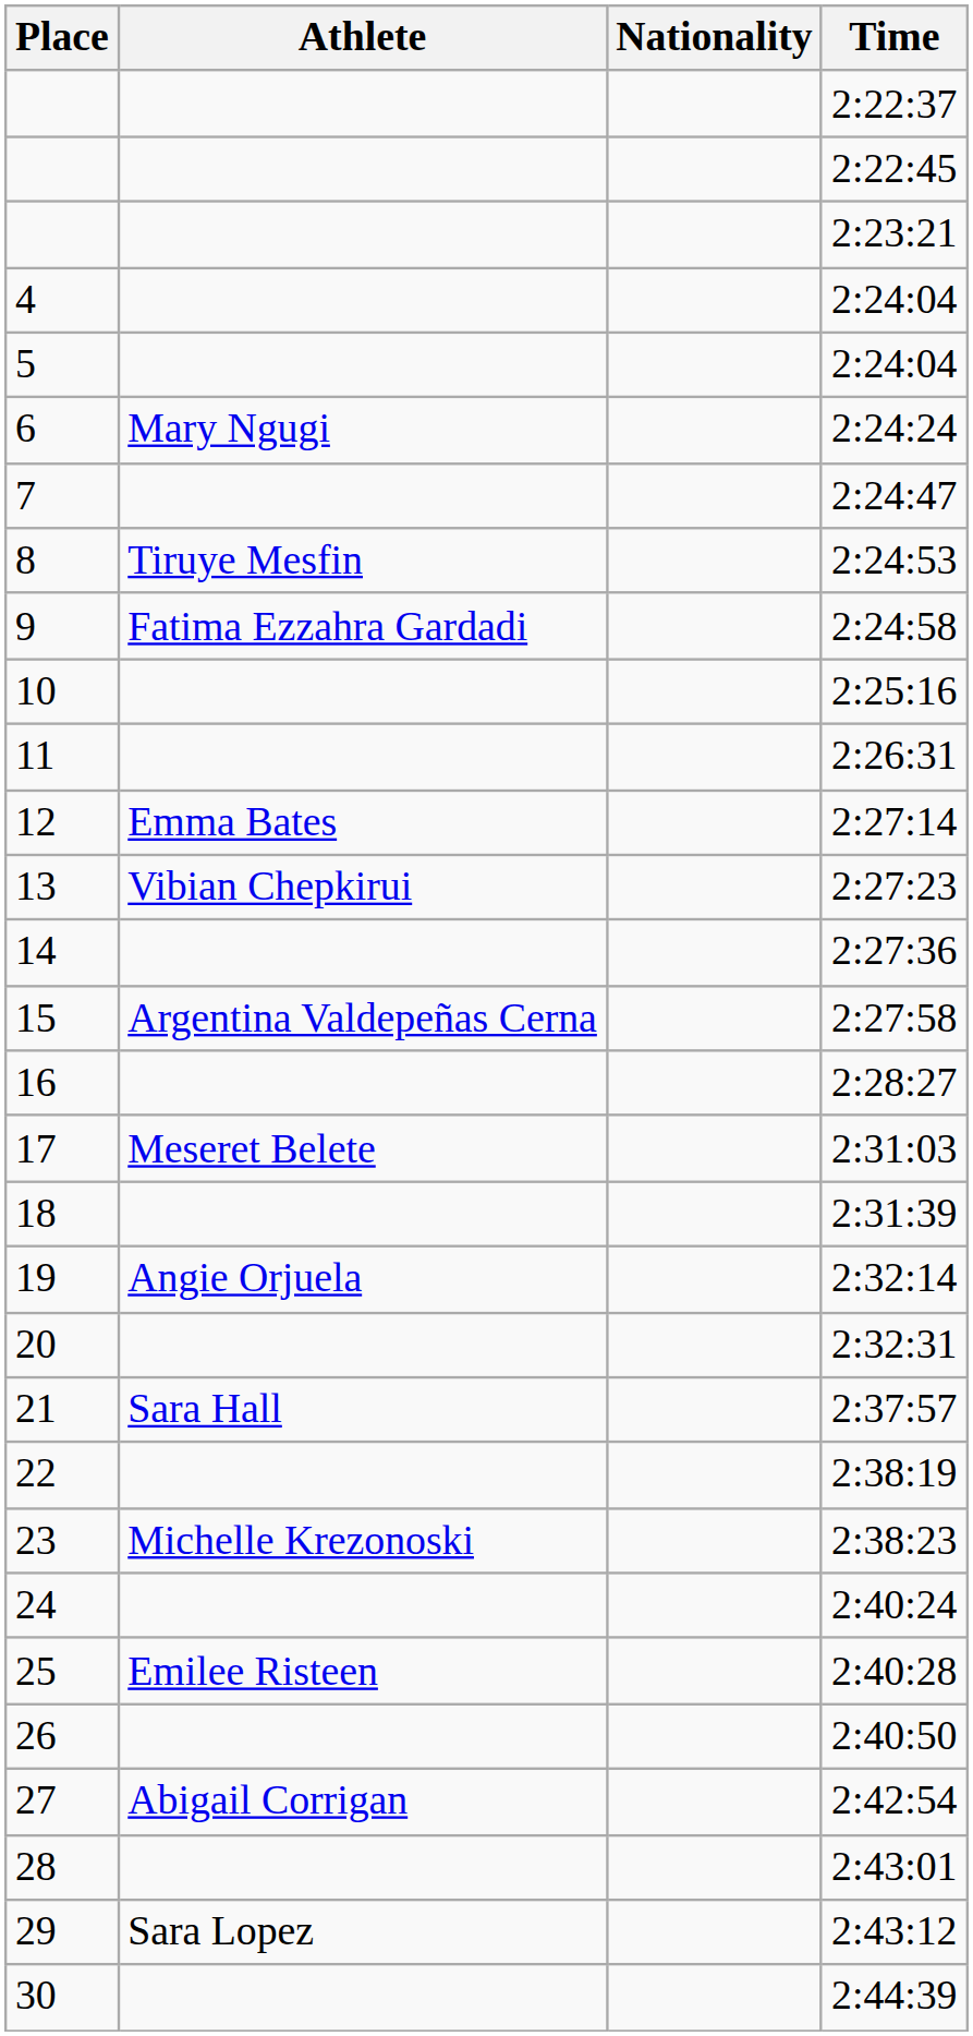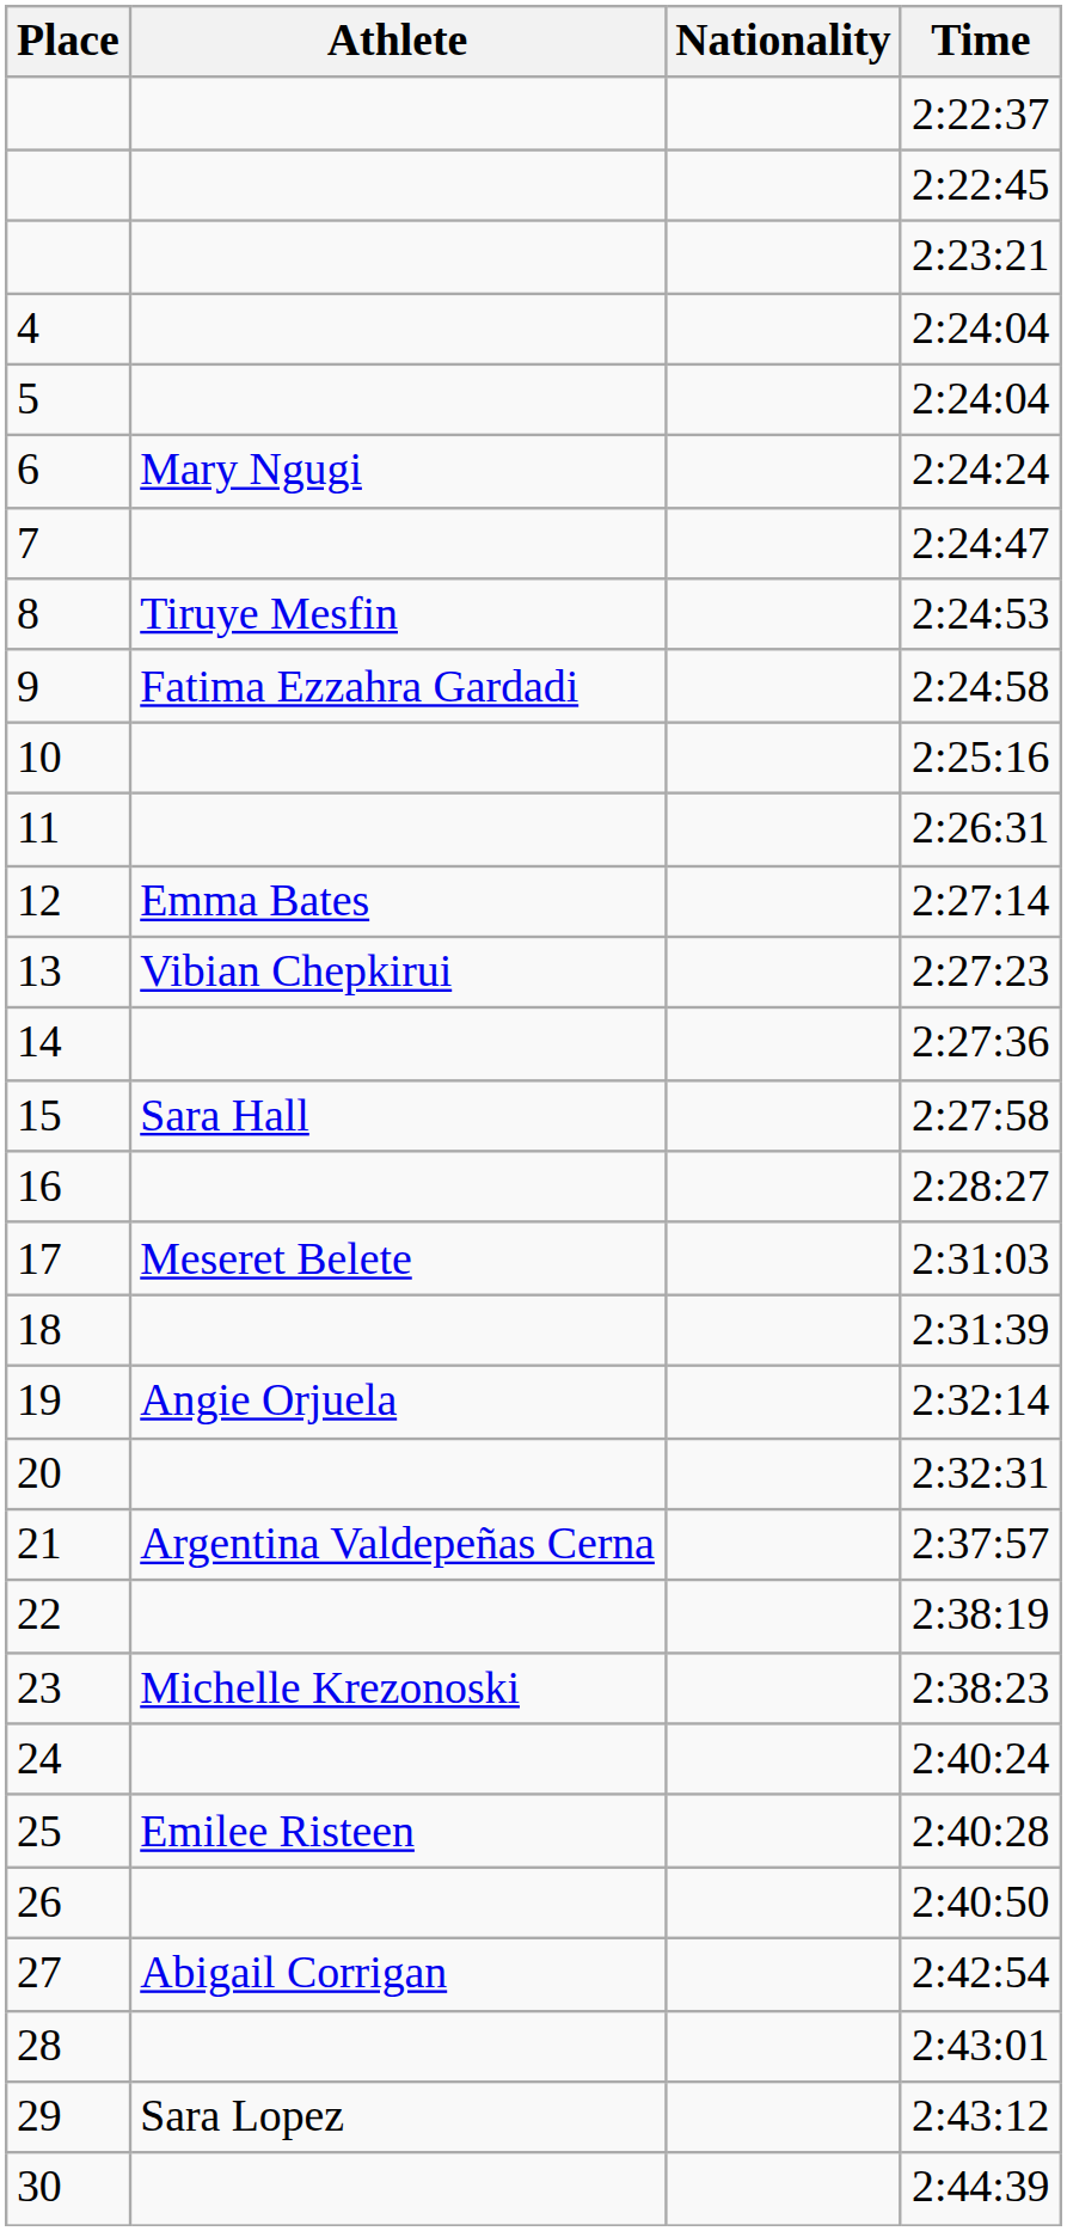 <table class="wikitable sortable">
 <tr>
 <th scope="col">Place</th>
 <th scope="col">Athlete</th>
 <th scope="col">Nationality</th>
 <th scope="col">Time</th>
 </tr>
 <tr>
 <td></td>
 <td></td>
 <td></td>
 <td>2:22:37</td>
 </tr>
 <tr>
 <td></td>
 <td></td>
 <td></td>
 <td>2:22:45</td>
 </tr>
 <tr>
 <td></td>
 <td></td>
 <td></td>
 <td>2:23:21</td>
 </tr>
 <tr>
 <td>4</td>
 <td></td>
 <td></td>
 <td>2:24:04</td>
 </tr>
 <tr>
 <td>5</td>
 <td></td>
 <td></td>
 <td>2:24:04</td>
 </tr>
 <tr>
 <td>6</td>
 <td><a href='#'>Mary Ngugi</a></td>
 <td></td>
 <td>2:24:24</td>
 </tr>
 <tr>
 <td>7</td>
 <td></td>
 <td></td>
 <td>2:24:47</td>
 </tr>
 <tr>
 <td>8</td>
 <td><a href='#'>Tiruye Mesfin</a></td>
 <td></td>
 <td>2:24:53</td>
 </tr>
 <tr>
 <td>9</td>
 <td><a href='#'>Fatima Ezzahra Gardadi</a></td>
 <td></td>
 <td>2:24:58</td>
 </tr>
 <tr>
 <td>10</td>
 <td></td>
 <td></td>
 <td>2:25:16</td>
 </tr>
 <tr>
 <td>11</td>
 <td></td>
 <td></td>
 <td>2:26:31</td>
 </tr>
 <tr>
 <td>12</td>
 <td><a href='#'>Emma Bates</a></td>
 <td></td>
 <td>2:27:14</td>
 </tr>
 <tr>
 <td>13</td>
 <td><a href='#'>Vibian Chepkirui</a></td>
 <td></td>
 <td>2:27:23</td>
 </tr>
 <tr>
 <td>14</td>
 <td></td>
 <td></td>
 <td>2:27:36</td>
 </tr>
 <tr>
 <td>15</td>
-<td><a href='#'>Argentina Valdepeñas Cerna</a></td>
+<td><a href='#'>Sara Hall</a></td>
 <td></td>
 <td>2:27:58</td>
 </tr>
 <tr>
 <td>16</td>
 <td></td>
 <td></td>
 <td>2:28:27</td>
 </tr>
 <tr>
 <td>17</td>
 <td><a href='#'>Meseret Belete</a></td>
 <td></td>
 <td>2:31:03</td>
 </tr>
 <tr>
 <td>18</td>
 <td></td>
 <td></td>
 <td>2:31:39</td>
 </tr>
 <tr>
 <td>19</td>
 <td><a href='#'>Angie Orjuela</a></td>
 <td></td>
 <td>2:32:14</td>
 </tr>
 <tr>
 <td>20</td>
 <td></td>
 <td></td>
 <td>2:32:31</td>
 </tr>
 <tr>
 <td>21</td>
-<td><a href='#'>Sara Hall</a></td>
+<td><a href='#'>Argentina Valdepeñas Cerna</a></td>
 <td></td>
 <td>2:37:57</td>
 </tr>
 <tr>
 <td>22</td>
 <td></td>
 <td></td>
 <td>2:38:19</td>
 </tr>
 <tr>
 <td>23</td>
 <td><a href='#'>Michelle Krezonoski</a></td>
 <td></td>
 <td>2:38:23</td>
 </tr>
 <tr>
 <td>24</td>
 <td></td>
 <td></td>
 <td>2:40:24</td>
 </tr>
 <tr>
 <td>25</td>
 <td><a href='#'>Emilee Risteen</a></td>
 <td></td>
 <td>2:40:28</td>
 </tr>
 <tr>
 <td>26</td>
 <td></td>
 <td></td>
 <td>2:40:50</td>
 </tr>
 <tr>
 <td>27</td>
 <td><a href='#'>Abigail Corrigan</a></td>
 <td></td>
 <td>2:42:54</td>
 </tr>
 <tr>
 <td>28</td>
 <td></td>
 <td></td>
 <td>2:43:01</td>
 </tr>
 <tr>
 <td>29</td>
 <td>Sara Lopez</td>
 <td></td>
 <td>2:43:12</td>
 </tr>
 <tr>
 <td>30</td>
 <td></td>
 <td></td>
 <td>2:44:39</td>
 </tr>
 </table>
